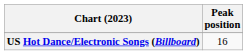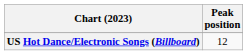 <table class="wikitable sortable plainrowheaders" style="text-align:center">
 <tr>
 <th scope="col">Chart (2023)</th>
 <th scope="col">Peak<br>position</th>
 </tr>
 <tr>
 </tr>
 <tr>
 </tr>
 <tr>
 </tr>
 <tr>
 </tr>
 <tr>
 </tr>
 <tr>
 </tr>
 <tr>
 </tr>
 <tr>
 <th scope="row">US <a href='#'>Hot Dance/Electronic Songs</a> (<em><a href='#'>Billboard</a></em>)</th>
-<td>16</td>
+<td>12</td>
 </tr>
 </table>
